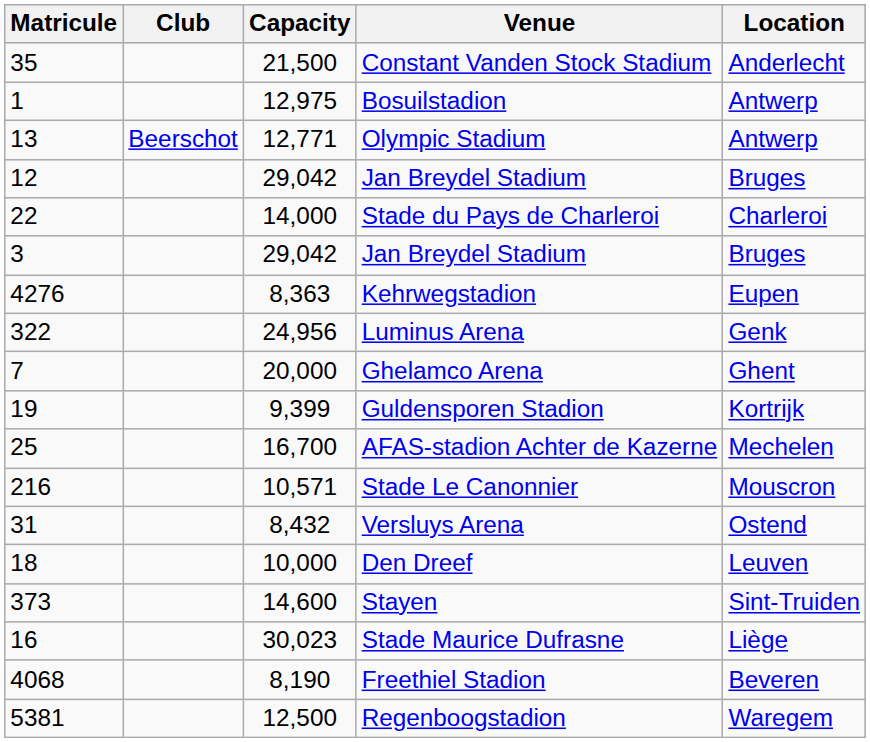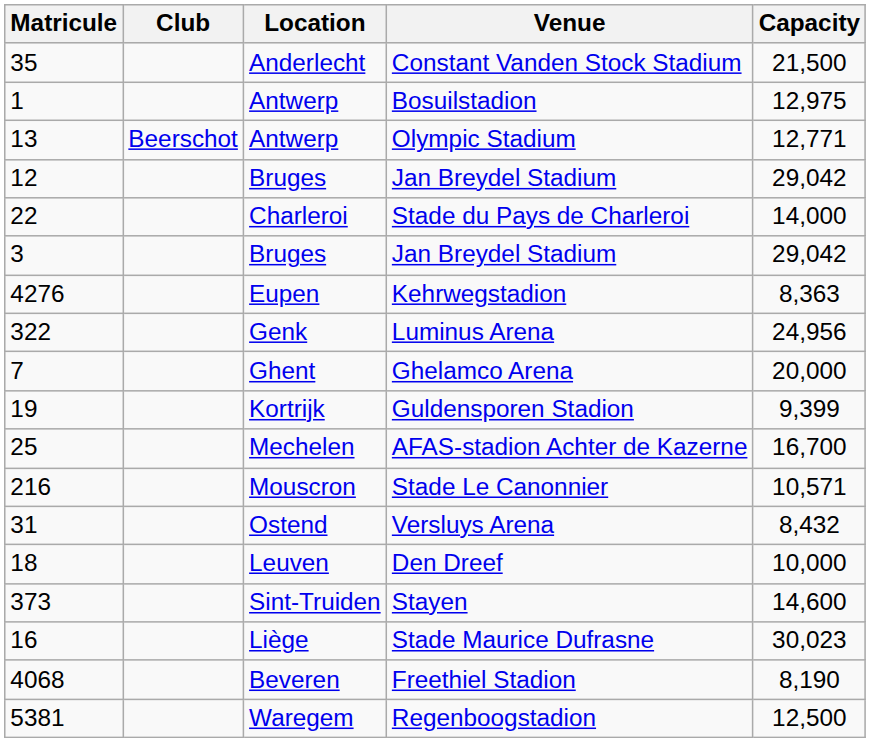 <table class="wikitable sortable">
 <tr>
 <th>Matricule</th>
 <th>Club</th>
+<th>Location</th>
+<th>Venue</th>
 <th>Capacity </th>
-<th>Venue</th>
-<th>Location</th>
 </tr>
 <tr>
 <td>35</td>
 <td></td>
+<td><a href='#'>Anderlecht</a></td>
+<td><a href='#'>Constant Vanden Stock Stadium</a></td>
 <td style="text-align: center;">21,500</td>
-<td><a href='#'>Constant Vanden Stock Stadium</a></td>
-<td><a href='#'>Anderlecht</a></td>
 </tr>
 <tr>
 <td>1</td>
 <td></td>
+<td><a href='#'>Antwerp</a></td>
+<td><a href='#'>Bosuilstadion</a></td>
 <td style="text-align: center;">12,975</td>
-<td><a href='#'>Bosuilstadion</a></td>
-<td><a href='#'>Antwerp</a></td>
 </tr>
 <tr>
 <td>13</td>
 <td><a href='#'>Beerschot</a></td>
+<td><a href='#'>Antwerp</a></td>
+<td><a href='#'>Olympic Stadium</a></td>
 <td style="text-align: center;">12,771</td>
-<td><a href='#'>Olympic Stadium</a></td>
-<td><a href='#'>Antwerp</a></td>
 </tr>
 <tr>
 <td>12</td>
 <td></td>
+<td><a href='#'>Bruges</a></td>
+<td><a href='#'>Jan Breydel Stadium</a></td>
 <td style="text-align: center;">29,042</td>
-<td><a href='#'>Jan Breydel Stadium</a></td>
-<td><a href='#'>Bruges</a></td>
 </tr>
 <tr>
 <td>22</td>
 <td></td>
+<td><a href='#'>Charleroi</a></td>
+<td><a href='#'>Stade du Pays de Charleroi</a></td>
 <td style="text-align: center;">14,000</td>
-<td><a href='#'>Stade du Pays de Charleroi</a></td>
-<td><a href='#'>Charleroi</a></td>
 </tr>
 <tr>
 <td>3</td>
 <td></td>
+<td><a href='#'>Bruges</a></td>
+<td><a href='#'>Jan Breydel Stadium</a></td>
 <td style="text-align: center;">29,042</td>
-<td><a href='#'>Jan Breydel Stadium</a></td>
-<td><a href='#'>Bruges</a></td>
 </tr>
 <tr>
 <td>4276</td>
 <td></td>
+<td><a href='#'>Eupen</a></td>
+<td><a href='#'>Kehrwegstadion</a></td>
 <td style="text-align: center;">8,363</td>
-<td><a href='#'>Kehrwegstadion</a></td>
-<td><a href='#'>Eupen</a></td>
 </tr>
 <tr>
 <td>322</td>
 <td></td>
+<td><a href='#'>Genk</a></td>
+<td><a href='#'>Luminus Arena</a></td>
 <td style="text-align: center;">24,956</td>
-<td><a href='#'>Luminus Arena</a></td>
-<td><a href='#'>Genk</a></td>
 </tr>
 <tr>
 <td>7</td>
 <td></td>
+<td><a href='#'>Ghent</a></td>
+<td><a href='#'>Ghelamco Arena</a></td>
 <td style="text-align: center;">20,000</td>
-<td><a href='#'>Ghelamco Arena</a></td>
-<td><a href='#'>Ghent</a></td>
 </tr>
 <tr>
 <td>19</td>
 <td></td>
+<td><a href='#'>Kortrijk</a></td>
+<td><a href='#'>Guldensporen Stadion</a></td>
 <td style="text-align: center;">9,399</td>
-<td><a href='#'>Guldensporen Stadion</a></td>
-<td><a href='#'>Kortrijk</a></td>
 </tr>
 <tr>
 <td>25</td>
 <td></td>
+<td><a href='#'>Mechelen</a></td>
+<td><a href='#'>AFAS-stadion Achter de Kazerne</a></td>
 <td style="text-align: center;">16,700</td>
-<td><a href='#'>AFAS-stadion Achter de Kazerne</a></td>
-<td><a href='#'>Mechelen</a></td>
 </tr>
 <tr>
 <td>216</td>
 <td></td>
+<td><a href='#'>Mouscron</a></td>
+<td><a href='#'>Stade Le Canonnier</a></td>
 <td style="text-align: center;">10,571</td>
-<td><a href='#'>Stade Le Canonnier</a></td>
-<td><a href='#'>Mouscron</a></td>
 </tr>
 <tr>
 <td>31</td>
 <td></td>
+<td><a href='#'>Ostend</a></td>
+<td><a href='#'>Versluys Arena</a></td>
 <td style="text-align: center;">8,432</td>
-<td><a href='#'>Versluys Arena</a></td>
-<td><a href='#'>Ostend</a></td>
 </tr>
 <tr>
 <td>18</td>
 <td></td>
+<td><a href='#'>Leuven</a></td>
+<td><a href='#'>Den Dreef</a></td>
 <td style="text-align: center;">10,000</td>
-<td><a href='#'>Den Dreef</a></td>
-<td><a href='#'>Leuven</a></td>
 </tr>
 <tr>
 <td>373</td>
 <td></td>
+<td><a href='#'>Sint-Truiden</a></td>
+<td><a href='#'>Stayen</a></td>
 <td style="text-align: center;">14,600</td>
-<td><a href='#'>Stayen</a></td>
-<td><a href='#'>Sint-Truiden</a></td>
 </tr>
 <tr>
 <td>16</td>
 <td></td>
+<td><a href='#'>Liège</a></td>
+<td><a href='#'>Stade Maurice Dufrasne</a></td>
 <td style="text-align: center;">30,023</td>
-<td><a href='#'>Stade Maurice Dufrasne</a></td>
-<td><a href='#'>Liège</a></td>
 </tr>
 <tr>
 <td>4068</td>
 <td></td>
+<td><a href='#'>Beveren</a></td>
+<td><a href='#'>Freethiel Stadion</a></td>
 <td style="text-align: center;">8,190</td>
-<td><a href='#'>Freethiel Stadion</a></td>
-<td><a href='#'>Beveren</a></td>
 </tr>
 <tr>
 <td>5381</td>
 <td></td>
+<td><a href='#'>Waregem</a></td>
+<td><a href='#'>Regenboogstadion</a></td>
 <td style="text-align: center;">12,500</td>
-<td><a href='#'>Regenboogstadion</a></td>
-<td><a href='#'>Waregem</a></td>
 </tr>
 </table>
